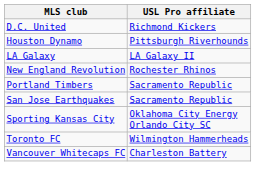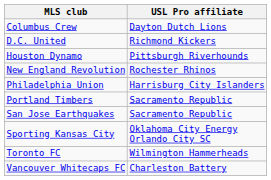 <table class="wikitable">
 <tr>
 <th>MLS club</th>
 <th>USL Pro affiliate</th>
+</tr>
+<tr>
+<td><a href='#'>Columbus Crew</a></td>
+<td><a href='#'>Dayton Dutch Lions</a></td>
 </tr>
 <tr>
 <td><a href='#'>D.C. United</a></td>
 <td><a href='#'>Richmond Kickers</a></td>
 </tr>
 <tr>
 <td><a href='#'>Houston Dynamo</a></td>
 <td><a href='#'>Pittsburgh Riverhounds</a></td>
 </tr>
 <tr>
-<td><a href='#'>LA Galaxy</a></td>
-<td><a href='#'>LA Galaxy II</a></td>
+<td><a href='#'>New England Revolution</a></td>
+<td><a href='#'>Rochester Rhinos</a></td>
 </tr>
 <tr>
-<td><a href='#'>New England Revolution</a></td>
-<td><a href='#'>Rochester Rhinos</a></td>
+<td><a href='#'>Philadelphia Union</a></td>
+<td><a href='#'>Harrisburg City Islanders</a></td>
 </tr>
 <tr>
 <td><a href='#'>Portland Timbers</a></td>
 <td><a href='#'>Sacramento Republic</a></td>
 </tr>
 <tr>
 <td><a href='#'>San Jose Earthquakes</a></td>
 <td><a href='#'>Sacramento Republic</a></td>
 </tr>
 <tr>
 <td><a href='#'>Sporting Kansas City</a></td>
 <td><a href='#'>Oklahoma City Energy</a><br><a href='#'>Orlando City SC</a></td>
 </tr>
 <tr>
 <td><a href='#'>Toronto FC</a></td>
 <td><a href='#'>Wilmington Hammerheads</a></td>
 </tr>
 <tr>
 <td><a href='#'>Vancouver Whitecaps FC</a></td>
 <td><a href='#'>Charleston Battery</a></td>
 </tr>
 </table>
